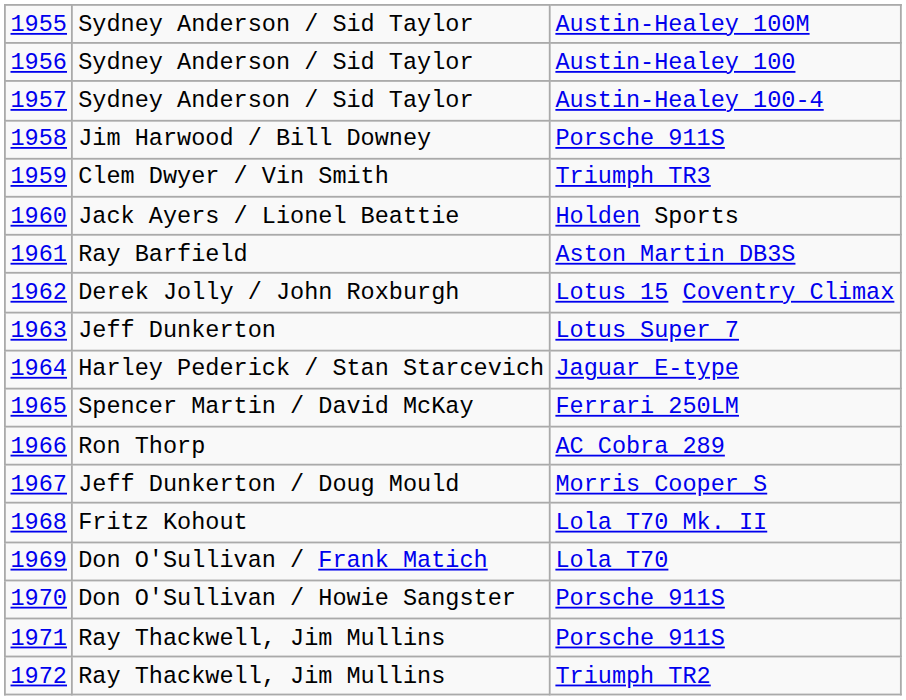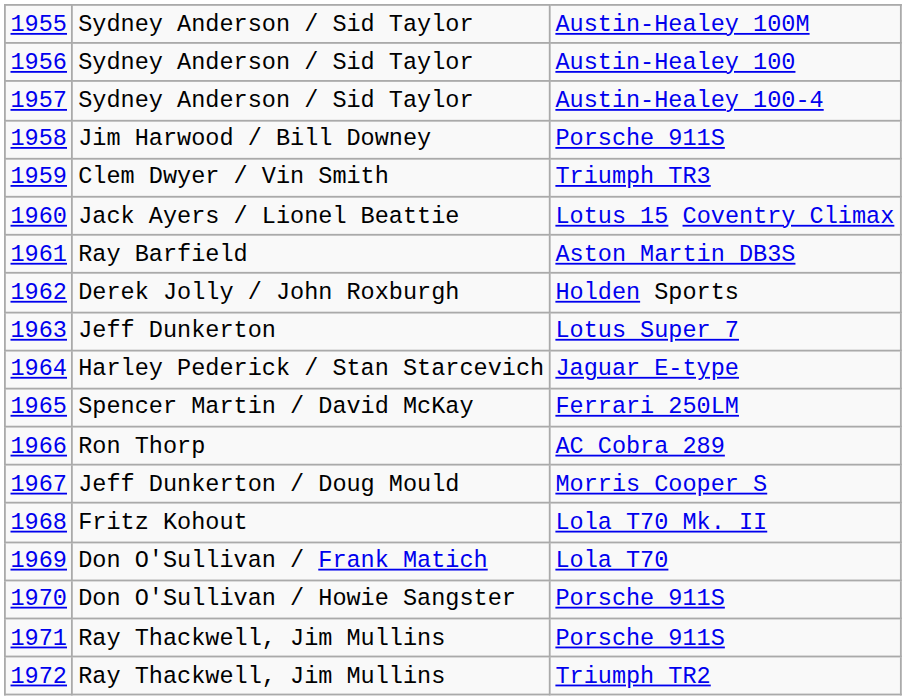 <table class="wikitable" style="text-align:left">
 <tr>
 <td><a href='#'>1955</a></td>
 <td>Sydney Anderson / Sid Taylor</td>
 <td><a href='#'>Austin-Healey 100M</a></td>
 </tr>
 <tr>
 <td><a href='#'>1956</a></td>
 <td>Sydney Anderson / Sid Taylor</td>
 <td><a href='#'>Austin-Healey 100</a></td>
 </tr>
 <tr>
 <td><a href='#'>1957</a></td>
 <td>Sydney Anderson / Sid Taylor</td>
 <td><a href='#'>Austin-Healey 100-4</a></td>
 </tr>
 <tr>
 <td><a href='#'>1958</a></td>
 <td>Jim Harwood / Bill Downey</td>
 <td><a href='#'>Porsche 911S</a></td>
 </tr>
 <tr>
 <td><a href='#'>1959</a></td>
 <td>Clem Dwyer / Vin Smith</td>
 <td><a href='#'>Triumph TR3</a></td>
 </tr>
 <tr>
 <td><a href='#'>1960</a></td>
 <td>Jack Ayers / Lionel Beattie</td>
-<td><a href='#'>Holden</a> Sports</td>
+<td><a href='#'>Lotus 15</a> <a href='#'>Coventry Climax</a></td>
 </tr>
 <tr>
 <td><a href='#'>1961</a></td>
 <td>Ray Barfield</td>
 <td><a href='#'>Aston Martin DB3S</a></td>
 </tr>
 <tr>
 <td><a href='#'>1962</a></td>
 <td>Derek Jolly / John Roxburgh</td>
-<td><a href='#'>Lotus 15</a> <a href='#'>Coventry Climax</a></td>
+<td><a href='#'>Holden</a> Sports</td>
 </tr>
 <tr>
 <td><a href='#'>1963</a></td>
 <td>Jeff Dunkerton</td>
 <td><a href='#'>Lotus Super 7</a></td>
 </tr>
 <tr>
 <td><a href='#'>1964</a></td>
 <td>Harley Pederick / Stan Starcevich</td>
 <td><a href='#'>Jaguar E-type</a></td>
 </tr>
 <tr>
 <td><a href='#'>1965</a></td>
 <td>Spencer Martin / David McKay</td>
 <td><a href='#'>Ferrari 250LM</a></td>
 </tr>
 <tr>
 <td><a href='#'>1966</a></td>
 <td>Ron Thorp</td>
 <td><a href='#'>AC Cobra 289</a></td>
 </tr>
 <tr>
 <td><a href='#'>1967</a></td>
 <td>Jeff Dunkerton / Doug Mould</td>
 <td><a href='#'>Morris Cooper S</a></td>
 </tr>
 <tr>
 <td><a href='#'>1968</a></td>
 <td>Fritz Kohout</td>
 <td><a href='#'>Lola T70 Mk. II</a></td>
 </tr>
 <tr>
 <td><a href='#'>1969</a></td>
 <td>Don O'Sullivan / <a href='#'>Frank Matich</a></td>
 <td><a href='#'>Lola T70</a></td>
 </tr>
 <tr>
 <td><a href='#'>1970</a></td>
 <td>Don O'Sullivan / Howie Sangster</td>
 <td><a href='#'>Porsche 911S</a></td>
 </tr>
 <tr>
 <td><a href='#'>1971</a></td>
 <td>Ray Thackwell, Jim Mullins</td>
 <td><a href='#'>Porsche 911S</a></td>
 </tr>
 <tr>
 <td><a href='#'>1972</a></td>
 <td>Ray Thackwell, Jim Mullins</td>
 <td><a href='#'>Triumph TR2</a></td>
 </tr>
 </table>
